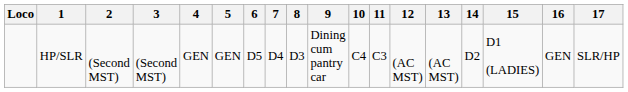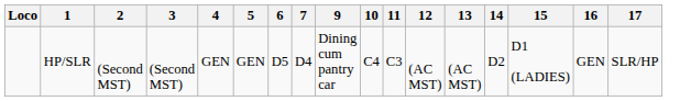 <table class="wikitable" border="1">
 <tr>
 <th>Loco</th>
 <th>1</th>
 <th>2</th>
 <th>3</th>
 <th>4</th>
 <th>5</th>
 <th>6</th>
 <th>7</th>
-<th>8</th>
 <th>9</th>
 <th>10</th>
 <th>11</th>
 <th>12</th>
 <th>13</th>
 <th>14</th>
 <th>15</th>
 <th>16</th>
 <th>17</th>
 </tr>
 <tr>
 <td></td>
 <td>HP/SLR</td>
 <td><br><br>(Second MST)</td>
 <td><br><br>(Second MST)</td>
 <td>GEN</td>
 <td>GEN</td>
 <td>D5</td>
 <td>D4</td>
-<td>D3</td>
 <td>Dining cum pantry car</td>
 <td>C4</td>
 <td>C3</td>
 <td><br><br>(AC MST)</td>
 <td><br><br>(AC MST)</td>
 <td>D2</td>
 <td>D1<br><br>(LADIES)</td>
 <td>GEN</td>
 <td>SLR/HP</td>
 </tr>
 </table>
